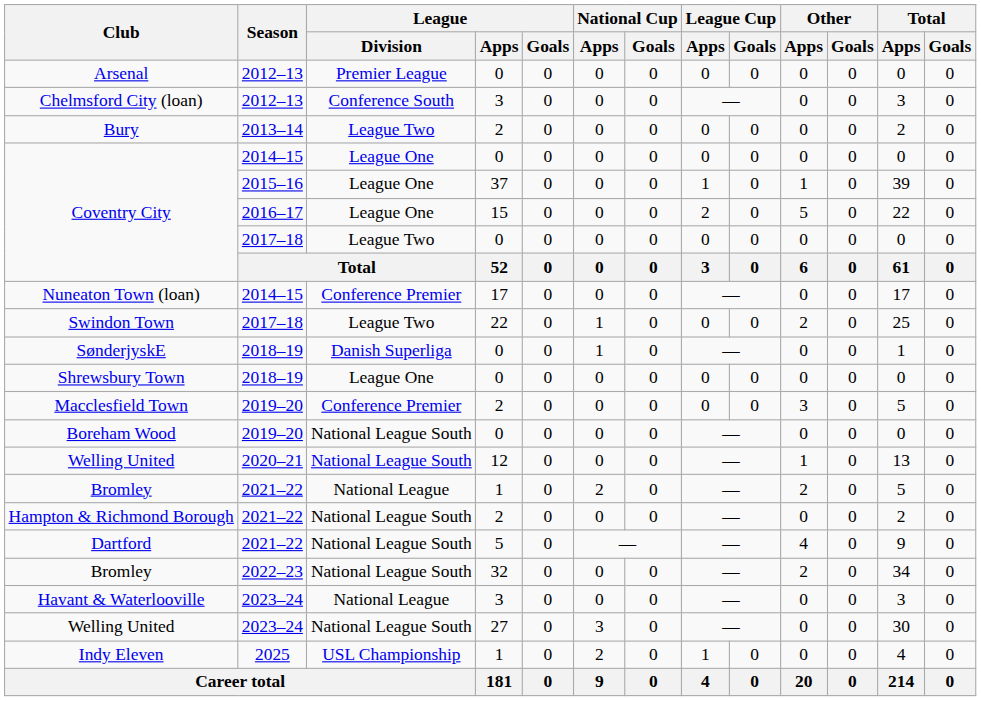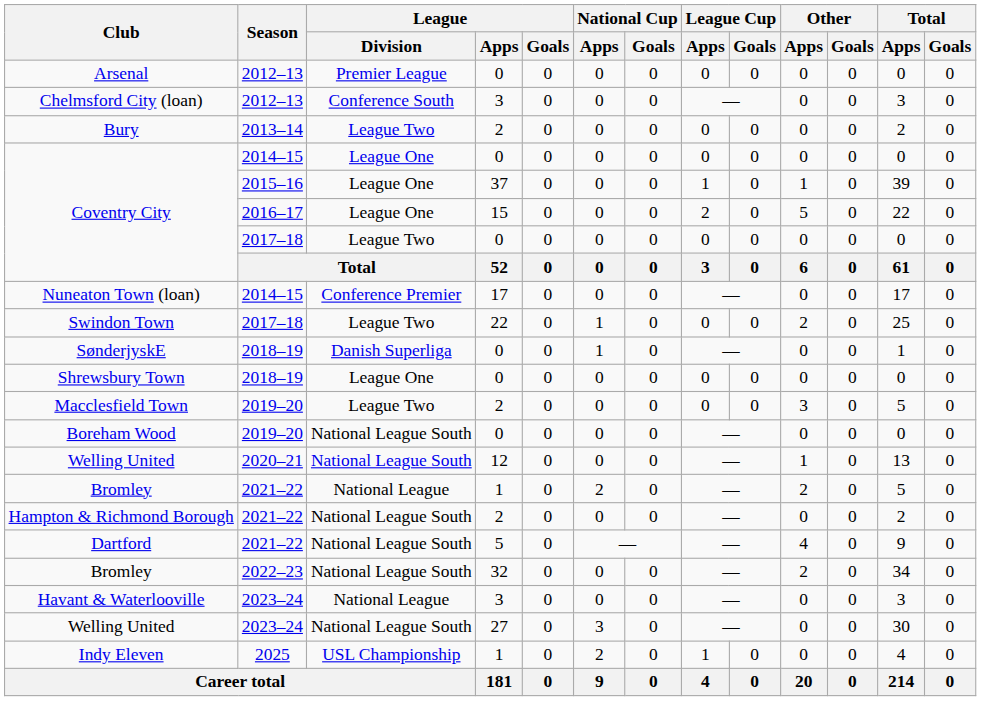 <table class=wikitable style="text-align: center">
 <tr>
 <th rowspan=2>Club</th>
 <th rowspan=2>Season</th>
 <th colspan=3>League</th>
 <th colspan=2>National Cup</th>
 <th colspan=2>League Cup</th>
 <th colspan=2>Other</th>
 <th colspan=2>Total</th>
 </tr>
 <tr>
 <th>Division</th>
 <th>Apps</th>
 <th>Goals</th>
 <th>Apps</th>
 <th>Goals</th>
 <th>Apps</th>
 <th>Goals</th>
 <th>Apps</th>
 <th>Goals</th>
 <th>Apps</th>
 <th>Goals</th>
 </tr>
 <tr>
 <td><a href='#'>Arsenal</a></td>
 <td><a href='#'>2012–13</a></td>
 <td><a href='#'>Premier League</a></td>
 <td>0</td>
 <td>0</td>
 <td>0</td>
 <td>0</td>
 <td>0</td>
 <td>0</td>
 <td>0</td>
 <td>0</td>
 <td>0</td>
 <td>0</td>
 </tr>
 <tr>
 <td><a href='#'>Chelmsford City</a> (loan)</td>
 <td><a href='#'>2012–13</a></td>
 <td><a href='#'>Conference South</a></td>
 <td>3</td>
 <td>0</td>
 <td>0</td>
 <td>0</td>
 <td colspan=2>—</td>
 <td>0</td>
 <td>0</td>
 <td>3</td>
 <td>0</td>
 </tr>
 <tr>
 <td><a href='#'>Bury</a></td>
 <td><a href='#'>2013–14</a></td>
 <td><a href='#'>League Two</a></td>
 <td>2</td>
 <td>0</td>
 <td>0</td>
 <td>0</td>
 <td>0</td>
 <td>0</td>
 <td>0</td>
 <td>0</td>
 <td>2</td>
 <td>0</td>
 </tr>
 <tr>
 <td rowspan=5><a href='#'>Coventry City</a></td>
 <td><a href='#'>2014–15</a></td>
 <td><a href='#'>League One</a></td>
 <td>0</td>
 <td>0</td>
 <td>0</td>
 <td>0</td>
 <td>0</td>
 <td>0</td>
 <td>0</td>
 <td>0</td>
 <td>0</td>
 <td>0</td>
 </tr>
 <tr>
 <td><a href='#'>2015–16</a></td>
 <td>League One</td>
 <td>37</td>
 <td>0</td>
 <td>0</td>
 <td>0</td>
 <td>1</td>
 <td>0</td>
 <td>1</td>
 <td>0</td>
 <td>39</td>
 <td>0</td>
 </tr>
 <tr>
 <td><a href='#'>2016–17</a></td>
 <td>League One</td>
 <td>15</td>
 <td>0</td>
 <td>0</td>
 <td>0</td>
 <td>2</td>
 <td>0</td>
 <td>5</td>
 <td>0</td>
 <td>22</td>
 <td>0</td>
 </tr>
 <tr>
 <td><a href='#'>2017–18</a></td>
 <td>League Two</td>
 <td>0</td>
 <td>0</td>
 <td>0</td>
 <td>0</td>
 <td>0</td>
 <td>0</td>
 <td>0</td>
 <td>0</td>
 <td>0</td>
 <td>0</td>
 </tr>
 <tr>
 <th colspan="2">Total</th>
 <th>52</th>
 <th>0</th>
 <th>0</th>
 <th>0</th>
 <th>3</th>
 <th>0</th>
 <th>6</th>
 <th>0</th>
 <th>61</th>
 <th>0</th>
 </tr>
 <tr>
 <td><a href='#'>Nuneaton Town</a> (loan)</td>
 <td><a href='#'>2014–15</a></td>
 <td><a href='#'>Conference Premier</a></td>
 <td>17</td>
 <td>0</td>
 <td>0</td>
 <td>0</td>
 <td colspan=2>—</td>
 <td>0</td>
 <td>0</td>
 <td>17</td>
 <td>0</td>
 </tr>
 <tr>
 <td><a href='#'>Swindon Town</a></td>
 <td><a href='#'>2017–18</a></td>
 <td>League Two</td>
 <td>22</td>
 <td>0</td>
 <td>1</td>
 <td>0</td>
 <td>0</td>
 <td>0</td>
 <td>2</td>
 <td>0</td>
 <td>25</td>
 <td>0</td>
 </tr>
 <tr>
 <td><a href='#'>SønderjyskE</a></td>
 <td><a href='#'>2018–19</a></td>
 <td><a href='#'>Danish Superliga</a></td>
 <td>0</td>
 <td>0</td>
 <td>1</td>
 <td>0</td>
 <td colspan=2>—</td>
 <td>0</td>
 <td>0</td>
 <td>1</td>
 <td>0</td>
 </tr>
 <tr>
 <td><a href='#'>Shrewsbury Town</a></td>
 <td><a href='#'>2018–19</a></td>
 <td>League One</td>
 <td>0</td>
 <td>0</td>
 <td>0</td>
 <td>0</td>
 <td>0</td>
 <td>0</td>
 <td>0</td>
 <td>0</td>
 <td>0</td>
 <td>0</td>
 </tr>
 <tr>
 <td><a href='#'>Macclesfield Town</a></td>
 <td><a href='#'>2019–20</a></td>
-<td><a href='#'>Conference Premier</a></td>
+<td>League Two</td>
 <td>2</td>
 <td>0</td>
 <td>0</td>
 <td>0</td>
 <td>0</td>
 <td>0</td>
 <td>3</td>
 <td>0</td>
 <td>5</td>
 <td>0</td>
 </tr>
 <tr>
 <td><a href='#'>Boreham Wood</a></td>
 <td><a href='#'>2019–20</a></td>
 <td>National League South</td>
 <td>0</td>
 <td>0</td>
 <td>0</td>
 <td>0</td>
 <td colspan=2>—</td>
 <td>0</td>
 <td>0</td>
 <td>0</td>
 <td>0</td>
 </tr>
 <tr>
 <td><a href='#'>Welling United</a></td>
 <td><a href='#'>2020–21</a></td>
 <td><a href='#'>National League South</a></td>
 <td>12</td>
 <td>0</td>
 <td>0</td>
 <td>0</td>
 <td colspan=2>—</td>
 <td>1</td>
 <td>0</td>
 <td>13</td>
 <td>0</td>
 </tr>
 <tr>
 <td><a href='#'>Bromley</a></td>
 <td><a href='#'>2021–22</a></td>
 <td>National League</td>
 <td>1</td>
 <td>0</td>
 <td>2</td>
 <td>0</td>
 <td colspan=2>—</td>
 <td>2</td>
 <td>0</td>
 <td>5</td>
 <td>0</td>
 </tr>
 <tr>
 <td><a href='#'>Hampton & Richmond Borough</a></td>
 <td><a href='#'>2021–22</a></td>
 <td>National League South</td>
 <td>2</td>
 <td>0</td>
 <td>0</td>
 <td>0</td>
 <td colspan=2>—</td>
 <td>0</td>
 <td>0</td>
 <td>2</td>
 <td>0</td>
 </tr>
 <tr>
 <td><a href='#'>Dartford</a></td>
 <td><a href='#'>2021–22</a></td>
 <td>National League South</td>
 <td>5</td>
 <td>0</td>
 <td colspan=2>—</td>
 <td colspan=2>—</td>
 <td>4</td>
 <td>0</td>
 <td>9</td>
 <td>0</td>
 </tr>
 <tr>
 <td>Bromley</td>
 <td><a href='#'>2022–23</a></td>
 <td>National League South</td>
 <td>32</td>
 <td>0</td>
 <td>0</td>
 <td>0</td>
 <td colspan=2>—</td>
 <td>2</td>
 <td>0</td>
 <td>34</td>
 <td>0</td>
 </tr>
 <tr>
 <td><a href='#'>Havant & Waterlooville</a></td>
 <td><a href='#'>2023–24</a></td>
 <td>National League</td>
 <td>3</td>
 <td>0</td>
 <td>0</td>
 <td>0</td>
 <td colspan=2>—</td>
 <td>0</td>
 <td>0</td>
 <td>3</td>
 <td>0</td>
 </tr>
 <tr>
 <td>Welling United</td>
 <td><a href='#'>2023–24</a></td>
 <td>National League South</td>
 <td>27</td>
 <td>0</td>
 <td>3</td>
 <td>0</td>
 <td colspan=2>—</td>
 <td>0</td>
 <td>0</td>
 <td>30</td>
 <td>0</td>
 </tr>
 <tr>
 <td><a href='#'>Indy Eleven</a></td>
 <td><a href='#'>2025</a></td>
 <td><a href='#'>USL Championship</a></td>
 <td>1</td>
 <td>0</td>
 <td>2</td>
 <td>0</td>
 <td>1</td>
 <td>0</td>
 <td>0</td>
 <td>0</td>
 <td>4</td>
 <td>0</td>
 </tr>
 <tr>
 <th colspan="3">Career total</th>
 <th>181</th>
 <th>0</th>
 <th>9</th>
 <th>0</th>
 <th>4</th>
 <th>0</th>
 <th>20</th>
 <th>0</th>
 <th>214</th>
 <th>0</th>
 </tr>
 </table>
